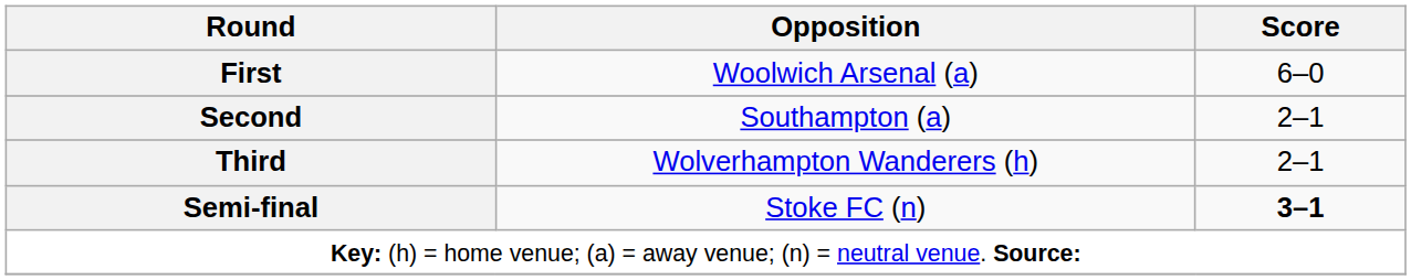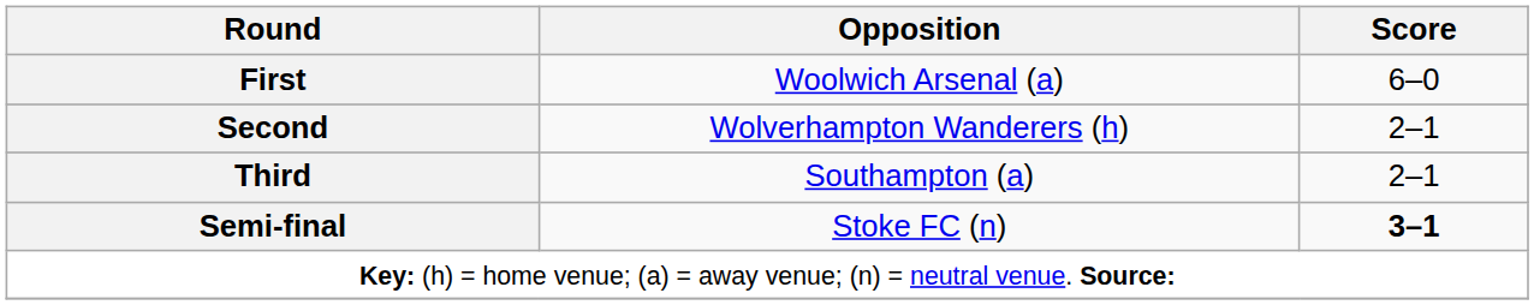 <table class="wikitable plainrowheaders" style="text-align:center;margin-left:1em;float:right;width:50%">
 <tr>
 <th width="35%">Round</th>
 <th width="50%">Opposition</th>
 <th width="15%">Score</th>
 </tr>
 <tr>
 <th scope=row style="text-align:center">First</th>
 <td><a href='#'>Woolwich Arsenal</a> (<a href='#'>a</a>)</td>
 <td>6–0</td>
 </tr>
 <tr>
 <th scope=row style="text-align:center">Second</th>
-<td><a href='#'>Southampton</a> (<a href='#'>a</a>)</td>
+<td><a href='#'>Wolverhampton Wanderers</a> (<a href='#'>h</a>)</td>
 <td>2–1</td>
 </tr>
 <tr>
 <th scope=row style="text-align:center">Third</th>
-<td><a href='#'>Wolverhampton Wanderers</a> (<a href='#'>h</a>)</td>
+<td><a href='#'>Southampton</a> (<a href='#'>a</a>)</td>
 <td>2–1</td>
 </tr>
 <tr>
 <th scope=row style="text-align:center">Semi-final</th>
 <td><a href='#'>Stoke FC</a> (<a href='#'>n</a>)</td>
 <td><strong>3–1</strong></td>
 </tr>
 <tr>
 <td colspan="3" style="background-color:white;"><small><strong>Key:</strong> (h) = home venue; (a) = away venue; (n) = <a href='#'>neutral venue</a>. <strong>Source:</strong> </small></td>
 </tr>
 <tr>
 </tr>
 </table>
